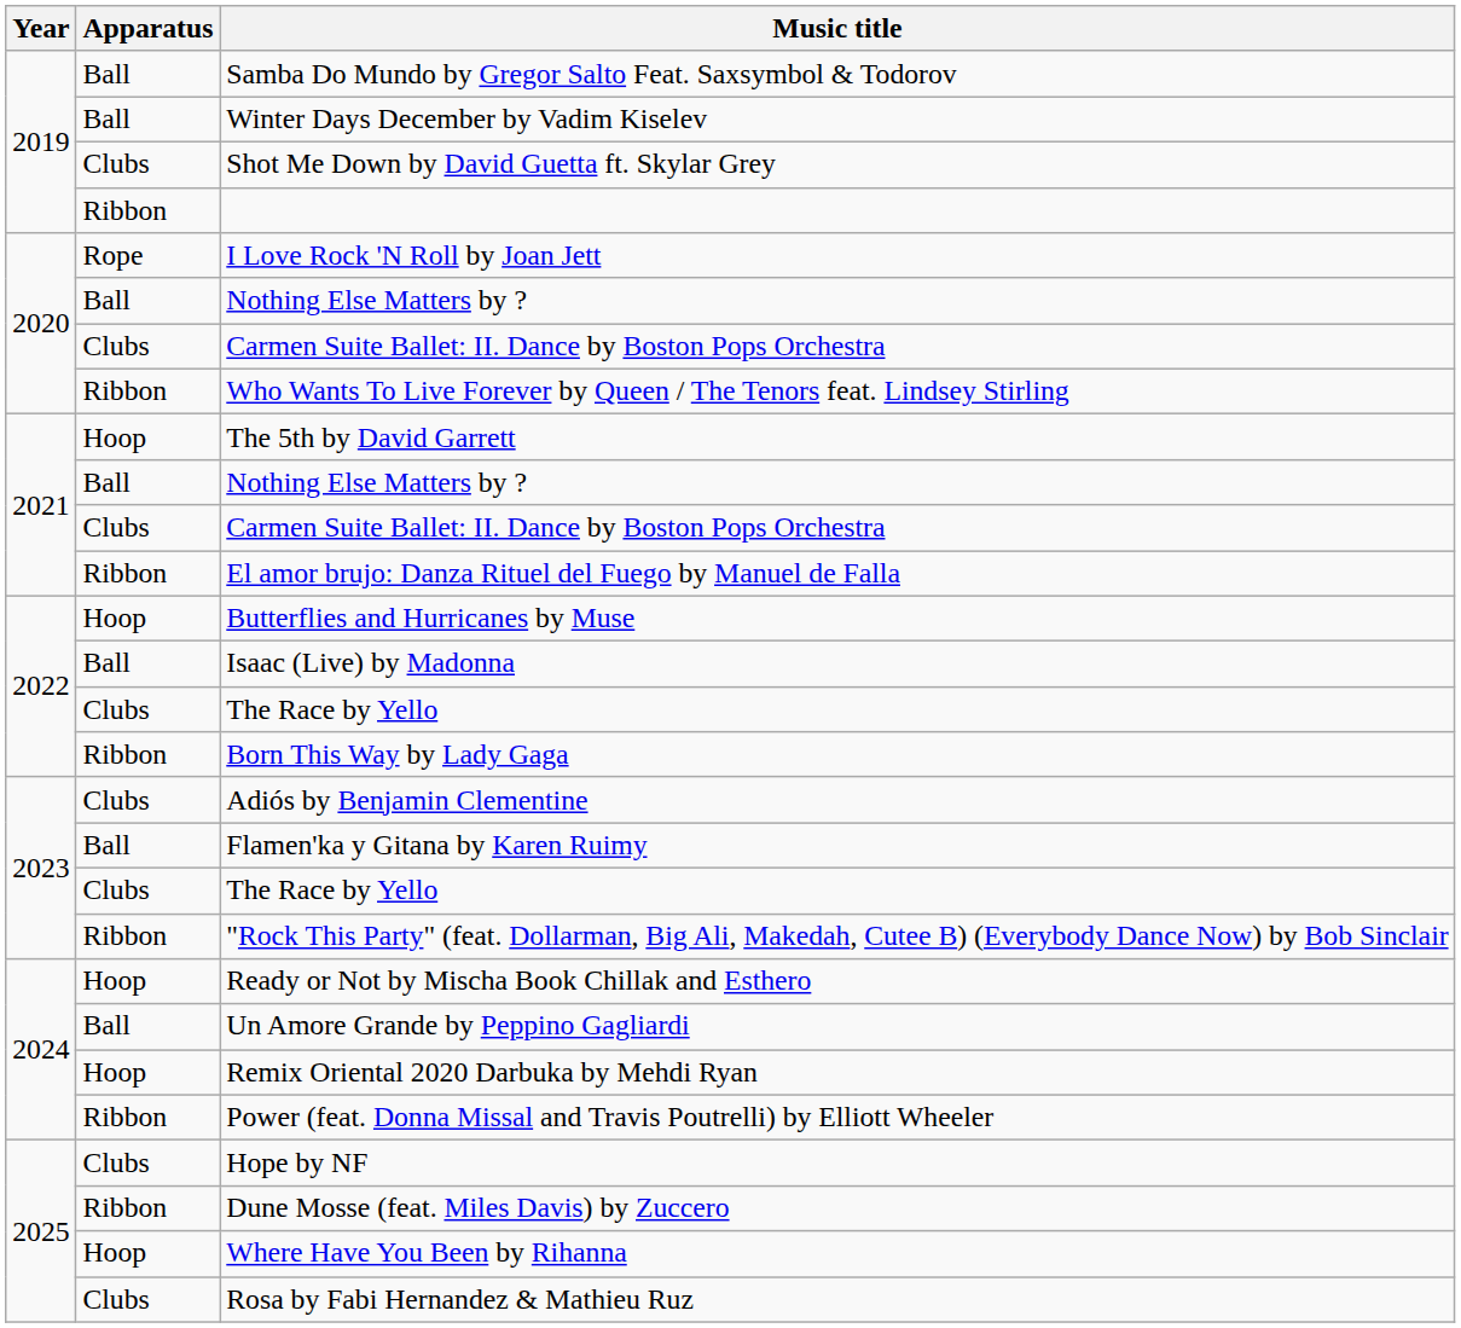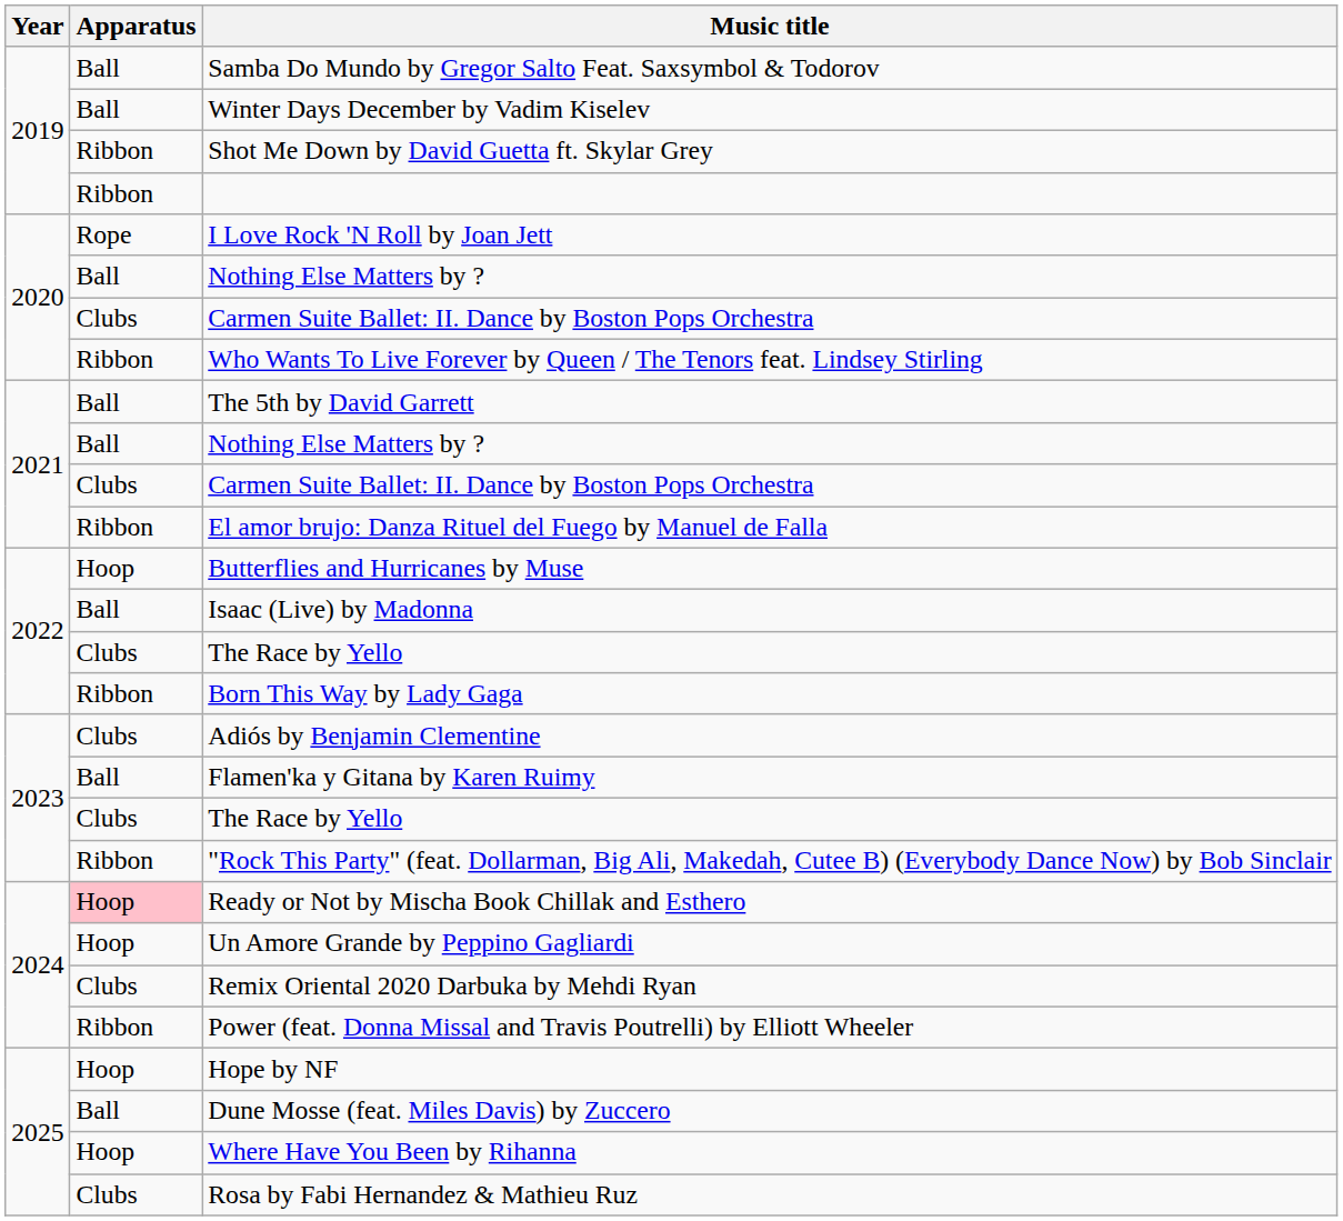 <table class="wikitable">
 <tr>
 <th>Year</th>
 <th>Apparatus</th>
 <th>Music title</th>
 </tr>
 <tr>
 <td rowspan="4">2019</td>
 <td>Ball</td>
 <td>Samba Do Mundo by <a href='#'>Gregor Salto</a> Feat. Saxsymbol & Todorov</td>
 </tr>
 <tr>
 <td>Ball</td>
 <td>Winter Days December by Vadim Kiselev</td>
 </tr>
 <tr>
-<td>Clubs</td>
+<td>Ribbon</td>
 <td>Shot Me Down by <a href='#'>David Guetta</a> ft. Skylar Grey</td>
 </tr>
 <tr>
 <td>Ribbon</td>
 <td></td>
 </tr>
 <tr>
 <td rowspan="4">2020</td>
 <td>Rope</td>
 <td><a href='#'>I Love Rock 'N Roll</a> by <a href='#'>Joan Jett</a></td>
 </tr>
 <tr>
 <td>Ball</td>
 <td><a href='#'>Nothing Else Matters</a> by ?</td>
 </tr>
 <tr>
 <td>Clubs</td>
 <td><a href='#'>Carmen Suite Ballet: II. Dance</a> by <a href='#'>Boston Pops Orchestra</a></td>
 </tr>
 <tr>
 <td>Ribbon</td>
 <td><a href='#'>Who Wants To Live Forever</a> by <a href='#'>Queen</a> / <a href='#'>The Tenors</a> feat. <a href='#'>Lindsey Stirling</a></td>
 </tr>
 <tr>
 <td rowspan="4">2021</td>
-<td>Hoop</td>
+<td>Ball</td>
 <td>The 5th by <a href='#'>David Garrett</a></td>
 </tr>
 <tr>
 <td>Ball</td>
 <td><a href='#'>Nothing Else Matters</a> by ?</td>
 </tr>
 <tr>
 <td>Clubs</td>
 <td><a href='#'>Carmen Suite Ballet: II. Dance</a> by <a href='#'>Boston Pops Orchestra</a></td>
 </tr>
 <tr>
 <td>Ribbon</td>
 <td><a href='#'>El amor brujo: Danza Rituel del Fuego</a> by <a href='#'>Manuel de Falla</a></td>
 </tr>
 <tr>
 <td rowspan="4">2022</td>
 <td>Hoop</td>
 <td><a href='#'>Butterflies and Hurricanes</a> by <a href='#'>Muse</a></td>
 </tr>
 <tr>
 <td>Ball</td>
 <td>Isaac (Live) by <a href='#'>Madonna</a></td>
 </tr>
 <tr>
 <td>Clubs</td>
 <td>The Race by <a href='#'>Yello</a></td>
 </tr>
 <tr>
 <td>Ribbon</td>
 <td><a href='#'>Born This Way</a> by <a href='#'>Lady Gaga</a></td>
 </tr>
 <tr>
 <td rowspan="4">2023</td>
 <td>Clubs</td>
 <td>Adiós by <a href='#'>Benjamin Clementine</a></td>
 </tr>
 <tr>
 <td>Ball</td>
 <td>Flamen'ka y Gitana by <a href='#'>Karen Ruimy</a></td>
 </tr>
 <tr>
 <td>Clubs</td>
 <td>The Race by <a href='#'>Yello</a></td>
 </tr>
 <tr>
 <td>Ribbon</td>
 <td>"<a href='#'>Rock This Party</a>" (feat. <a href='#'>Dollarman</a>, <a href='#'>Big Ali</a>, <a href='#'>Makedah</a>, <a href='#'>Cutee B</a>) (<a href='#'>Everybody Dance Now</a>) by <a href='#'>Bob Sinclair</a></td>
 </tr>
 <tr>
 <td rowspan="4">2024</td>
-<td>Hoop</td>
+<td style="background: pink;">Hoop</td>
 <td>Ready or Not by Mischa Book Chillak and <a href='#'>Esthero</a></td>
 </tr>
 <tr>
-<td>Ball</td>
+<td>Hoop</td>
 <td>Un Amore Grande by <a href='#'>Peppino Gagliardi</a></td>
 </tr>
 <tr>
-<td>Hoop</td>
+<td>Clubs</td>
 <td>Remix Oriental 2020 Darbuka by Mehdi Ryan</td>
 </tr>
 <tr>
 <td>Ribbon</td>
 <td>Power (feat. <a href='#'>Donna Missal</a> and Travis Poutrelli) by Elliott Wheeler</td>
 </tr>
 <tr>
 <td rowspan="4">2025</td>
-<td>Clubs</td>
+<td>Hoop</td>
 <td>Hope by NF</td>
 </tr>
 <tr>
-<td>Ribbon</td>
+<td>Ball</td>
 <td>Dune Mosse (feat. <a href='#'>Miles Davis</a>) by <a href='#'>Zuccero</a></td>
 </tr>
 <tr>
 <td>Hoop</td>
 <td><a href='#'>Where Have You Been</a> by <a href='#'>Rihanna</a></td>
 </tr>
 <tr>
 <td>Clubs</td>
 <td>Rosa by Fabi Hernandez & Mathieu Ruz</td>
 </tr>
 </table>
